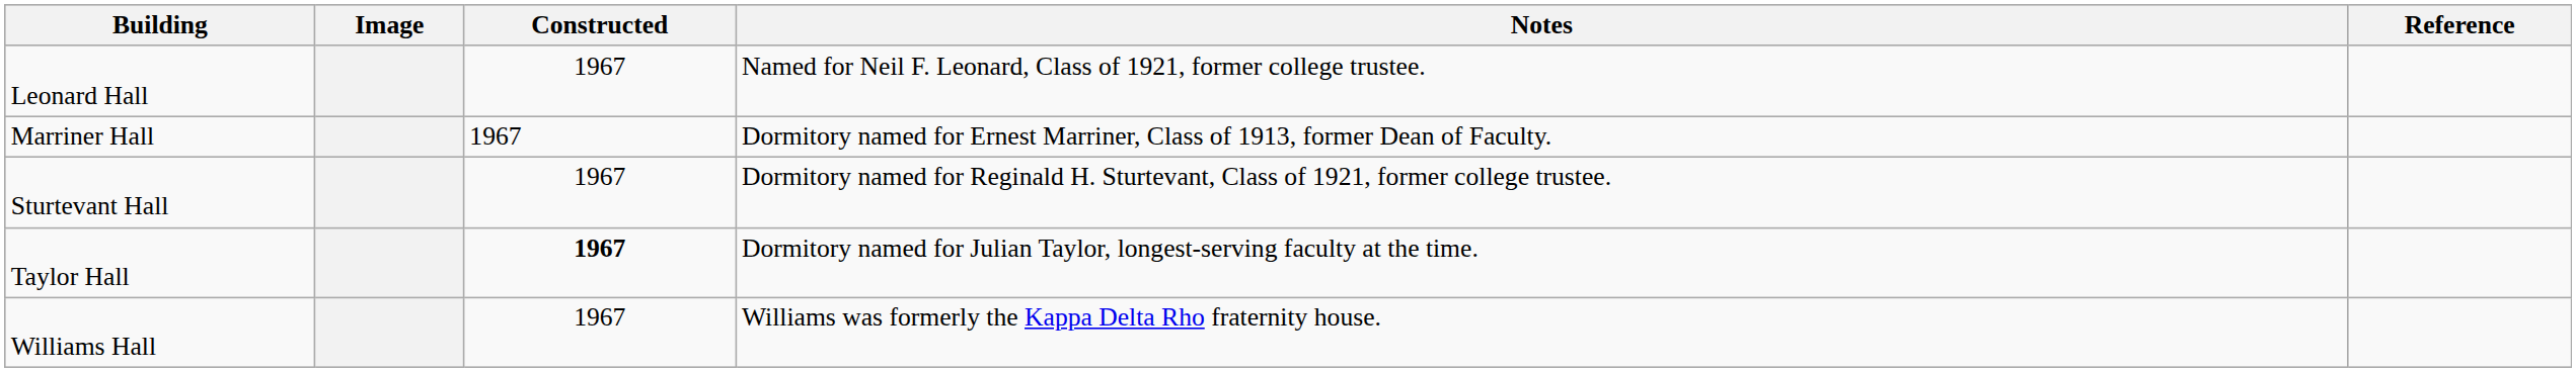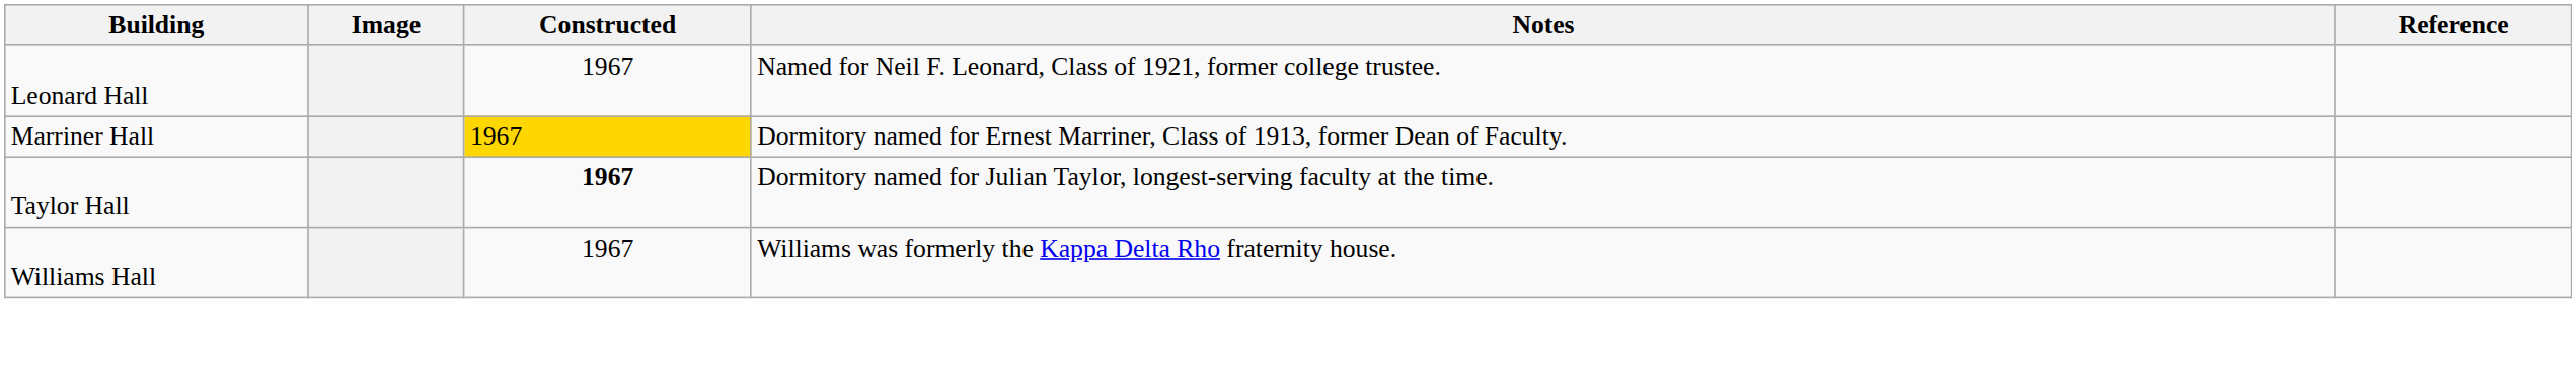 <table class="wikitable sortable" style="width:100%">
 <tr>
 <th style="width:*;">Building</th>
 <th style="width:*;" class="unsortable">Image</th>
 <th style="width:*;">Constructed</th>
 <th style="width:*;" class="unsortable">Notes</th>
 <th class="unsortable" wdith="*">Reference</th>
 </tr>
 <tr valign="top">
 <td><br>Leonard Hall</td>
 <th style="text-align:center;"></th>
 <td style="text-align:center;">1967</td>
 <td>Named for Neil F. Leonard, Class of 1921, former college trustee.</td>
 <td style="text-align:center;"></td>
 </tr>
 <tr>
 <td>Marriner Hall</td>
 <th></th>
-<td>1967</td>
+<td style="background: gold;">1967</td>
 <td>Dormitory named for Ernest Marriner, Class of 1913, former Dean of Faculty.</td>
 <td></td>
-</tr>
-<tr valign="top">
-<td><br>Sturtevant Hall</td>
-<th style="text-align:center;"></th>
-<td style="text-align:center;">1967</td>
-<td>Dormitory named for Reginald H. Sturtevant, Class of 1921, former college trustee.</td>
-<td style="text-align:center;"></td>
 </tr>
 <tr valign="top">
 <td><br>Taylor Hall</td>
 <th style="text-align:center;"></th>
 <td style="text-align:center;"><strong>1967</strong></td>
 <td>Dormitory named for Julian Taylor, longest-serving faculty at the time.</td>
 <td style="text-align:center;"></td>
 </tr>
 <tr valign="top">
 <td><br>Williams Hall</td>
 <th style="text-align:center;"></th>
 <td style="text-align:center;">1967</td>
 <td>Williams was formerly the <a href='#'>Kappa Delta Rho</a> fraternity house.</td>
 <td style="text-align:center;"></td>
 </tr>
 </table>
